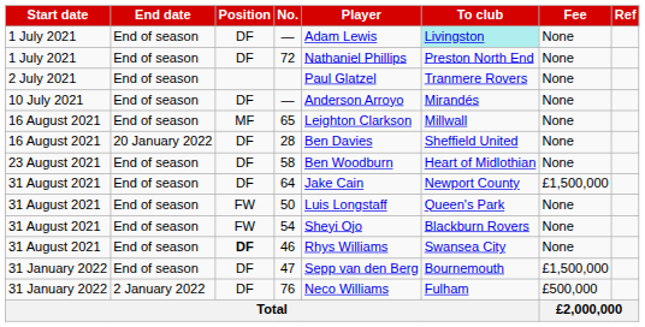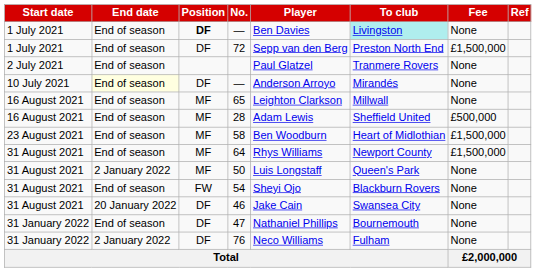 <table class="wikitable sortable">
 <tr>
 <th style="background:#d50000; color:white;"><strong>Start date</strong></th>
 <th style="background:#d50000; color:white;"><strong>End date</strong></th>
 <th style="background:#d50000; color:white;"><strong>Position</strong></th>
 <th style="background:#d50000; color:white;"><strong>No.</strong></th>
 <th style="background:#d50000; color:white;"><strong>Player</strong></th>
 <th style="background:#d50000; color:white;"><strong>To club</strong></th>
 <th style="background:#d50000; color:white;"><strong>Fee</strong></th>
 <th style="background:#d50000; color:white;"><strong>Ref</strong></th>
 </tr>
 <tr>
 <td>1 July 2021</td>
 <td>End of season</td>
-<td style="text-align:center;">DF</td>
+<td style="text-align:center;"><strong>DF</strong></td>
 <td style="text-align:center;">—</td>
-<td style="text-align:left;"> <a href='#'>Adam Lewis</a></td>
+<td style="text-align:left;"> <a href='#'>Ben Davies</a></td>
 <td style="background: paleturquoise; text-align:left;"> <a href='#'>Livingston</a></td>
 <td>None</td>
 <td></td>
 </tr>
 <tr>
 <td>1 July 2021</td>
 <td>End of season</td>
 <td style="text-align:center;">DF</td>
 <td style="text-align:center;">72</td>
-<td style="text-align:left;"> <a href='#'>Nathaniel Phillips</a></td>
+<td style="text-align:left;"> <a href='#'>Sepp van den Berg</a></td>
 <td style="text-align:left;"> <a href='#'>Preston North End</a></td>
-<td>None</td>
+<td>£1,500,000</td>
 <td></td>
 </tr>
 <tr>
 <td>2 July 2021</td>
 <td>End of season</td>
 <td></td>
 <td></td>
 <td> <a href='#'>Paul Glatzel</a></td>
 <td> <a href='#'>Tranmere Rovers</a></td>
 <td>None</td>
 <td></td>
 </tr>
 <tr>
 <td>10 July 2021</td>
-<td>End of season</td>
+<td style="background: lightyellow;">End of season</td>
 <td style="text-align:center;">DF</td>
 <td style="text-align:center;">—</td>
 <td style="text-align:left;"> <a href='#'>Anderson Arroyo</a></td>
 <td style="text-align:left;"> <a href='#'>Mirandés</a></td>
 <td>None</td>
 <td></td>
 </tr>
 <tr>
 <td>16 August 2021</td>
 <td>End of season</td>
 <td style="text-align:center;">MF</td>
 <td style="text-align:center;">65</td>
 <td style="text-align:left;"> <a href='#'>Leighton Clarkson</a></td>
 <td style="text-align:left;"> <a href='#'>Millwall</a></td>
 <td>None</td>
 <td></td>
 </tr>
 <tr>
 <td>16 August 2021</td>
-<td>20 January 2022</td>
-<td style="text-align:center;">DF</td>
+<td>End of season</td>
+<td style="text-align:center;">MF</td>
 <td style="text-align:center;">28</td>
-<td style="text-align:left;"> <a href='#'>Ben Davies</a></td>
+<td style="text-align:left;"> <a href='#'>Adam Lewis</a></td>
 <td style="text-align:left;"> <a href='#'>Sheffield United</a></td>
-<td>None</td>
+<td>£500,000</td>
 <td></td>
 </tr>
 <tr>
 <td>23 August 2021</td>
 <td>End of season</td>
-<td style="text-align:center;">DF</td>
+<td style="text-align:center;">MF</td>
 <td style="text-align:center;">58</td>
 <td style="text-align:left;"> <a href='#'>Ben Woodburn</a></td>
 <td style="text-align:left;"> <a href='#'>Heart of Midlothian</a></td>
-<td>None</td>
+<td>£1,500,000</td>
 <td></td>
 </tr>
 <tr>
 <td>31 August 2021</td>
 <td>End of season</td>
-<td style="text-align:center;">DF</td>
+<td style="text-align:center;">MF</td>
 <td style="text-align:center;">64</td>
-<td style="text-align:left;"> <a href='#'>Jake Cain</a></td>
+<td style="text-align:left;"> <a href='#'>Rhys Williams</a></td>
 <td style="text-align:left;"> <a href='#'>Newport County</a></td>
 <td>£1,500,000</td>
 <td></td>
 </tr>
 <tr>
 <td>31 August 2021</td>
-<td>End of season</td>
-<td style="text-align:center;">FW</td>
+<td>2 January 2022</td>
+<td style="text-align:center;">MF</td>
 <td style="text-align:center;">50</td>
 <td style="text-align:left;"> <a href='#'>Luis Longstaff</a></td>
 <td style="text-align:left;"> <a href='#'>Queen's Park</a></td>
 <td>None</td>
 <td></td>
 </tr>
 <tr>
 <td>31 August 2021</td>
 <td>End of season</td>
 <td style="text-align:center;">FW</td>
 <td style="text-align:center;">54</td>
 <td style="text-align:left;"> <a href='#'>Sheyi Ojo</a></td>
 <td style="text-align:left;"> <a href='#'>Blackburn Rovers</a></td>
 <td>None</td>
 <td></td>
 </tr>
 <tr>
 <td>31 August 2021</td>
-<td>End of season</td>
-<td style="text-align:center;"><strong>DF</strong></td>
+<td>20 January 2022</td>
+<td style="text-align:center;">DF</td>
 <td style="text-align:center;">46</td>
-<td style="text-align:left;"> <a href='#'>Rhys Williams</a></td>
+<td style="text-align:left;"> <a href='#'>Jake Cain</a></td>
 <td style="text-align:left;"> <a href='#'>Swansea City</a></td>
 <td>None</td>
 <td></td>
 </tr>
 <tr>
 <td>31 January 2022</td>
 <td>End of season</td>
 <td style="text-align:center;">DF</td>
 <td style="text-align:center;">47</td>
-<td style="text-align:left;"> <a href='#'>Sepp van den Berg</a></td>
+<td style="text-align:left;"> <a href='#'>Nathaniel Phillips</a></td>
 <td style="text-align:left;"> <a href='#'>Bournemouth</a></td>
-<td>£1,500,000</td>
+<td>None</td>
 <td></td>
 </tr>
 <tr>
 <td>31 January 2022</td>
 <td>2 January 2022</td>
 <td style="text-align:center;">DF</td>
 <td style="text-align:center;">76</td>
 <td style="text-align:left;"> <a href='#'>Neco Williams</a></td>
 <td style="text-align:left;"> <a href='#'>Fulham</a></td>
-<td>£500,000</td>
+<td>None</td>
 <td></td>
 </tr>
 <tr>
 <th colspan="6">Total</th>
 <th colspan="2">£2,000,000</th>
 </tr>
 </table>
